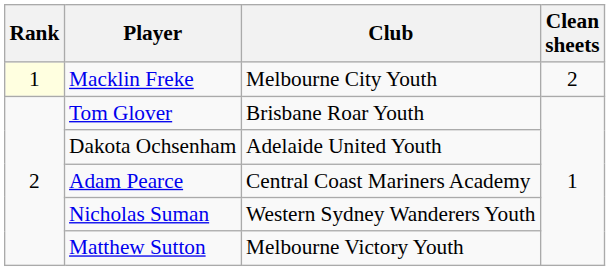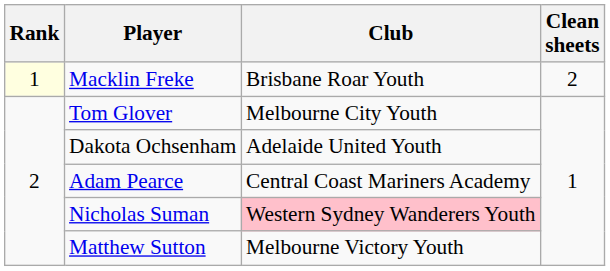 <table class="wikitable" style="text-align:center">
 <tr>
 <th>Rank</th>
 <th>Player</th>
 <th>Club</th>
 <th>Clean<br>sheets</th>
 </tr>
 <tr>
 <td rowspan="1" style="background: lightyellow;">1</td>
 <td align="left"> <a href='#'>Macklin Freke</a></td>
-<td align="left">Melbourne City Youth</td>
+<td align="left">Brisbane Roar Youth</td>
 <td>2</td>
 </tr>
 <tr>
 <td rowspan="5">2</td>
 <td align="left"> <a href='#'>Tom Glover</a></td>
-<td align="left">Brisbane Roar Youth</td>
+<td align="left">Melbourne City Youth</td>
 <td rowspan="5">1</td>
 </tr>
 <tr>
 <td align="left"> Dakota Ochsenham</td>
 <td align="left">Adelaide United Youth</td>
 </tr>
 <tr>
 <td align="left"> <a href='#'>Adam Pearce</a></td>
 <td align="left">Central Coast Mariners Academy</td>
 </tr>
 <tr>
 <td align="left"> <a href='#'>Nicholas Suman</a></td>
-<td align="left">Western Sydney Wanderers Youth</td>
+<td align="left" style="background: pink;">Western Sydney Wanderers Youth</td>
 </tr>
 <tr>
 <td align="left"> <a href='#'>Matthew Sutton</a></td>
 <td align="left">Melbourne Victory Youth</td>
 </tr>
 </table>
